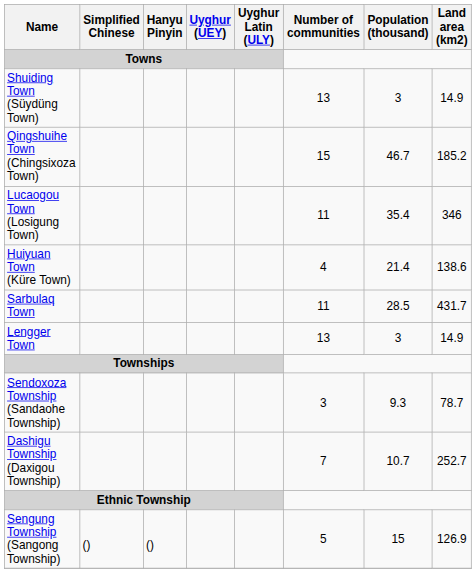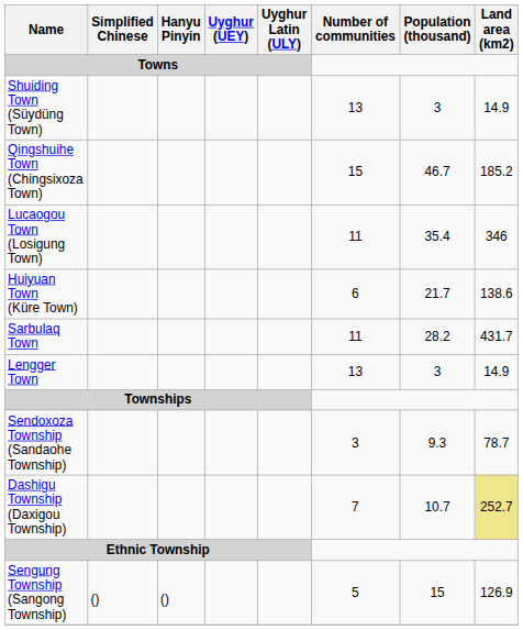 <table class="wikitable" align="center" style="width:50%; border="1">
 <tr>
 <th>Name</th>
 <th>Simplified Chinese</th>
 <th>Hanyu Pinyin</th>
 <th><a href='#'>Uyghur</a> (<a href='#'>UEY</a>)</th>
 <th>Uyghur Latin (<a href='#'>ULY</a>)</th>
 <th>Number of communities</th>
 <th>Population (thousand)</th>
 <th>Land area (km2)</th>
 </tr>
 <tr>
 <td colspan="5"  style="text-align:center; background:#d3d3d3;"><strong>Towns</strong></td>
 </tr>
 <tr --------->
 <td><a href='#'>Shuiding Town</a><br>(Süydüng Town)</td>
 <td></td>
 <td></td>
 <td></td>
 <td></td>
 <td style="text-align: center" div>13</td>
 <td style="text-align: center" div>3</td>
 <td style="text-align: center" div>14.9</td>
 </tr>
 <tr>
 <td><a href='#'>Qingshuihe Town</a><br>(Chingsixoza Town)</td>
 <td></td>
 <td></td>
 <td></td>
 <td></td>
 <td style="text-align: center" div>15</td>
 <td style="text-align: center" div>46.7</td>
 <td style="text-align: center" div>185.2</td>
 </tr>
 <tr>
 <td><a href='#'>Lucaogou Town</a><br>(Losigung Town)</td>
 <td></td>
 <td></td>
 <td></td>
 <td></td>
 <td style="text-align: center" div>11</td>
 <td style="text-align: center" div>35.4</td>
 <td style="text-align: center" div>346</td>
 </tr>
 <tr>
 <td><a href='#'>Huiyuan Town</a><br>(Küre Town)</td>
 <td></td>
 <td></td>
 <td></td>
 <td></td>
-<td style="text-align: center" div>4</td>
-<td style="text-align: center" div>21.4</td>
+<td style="text-align: center" div>6</td>
+<td style="text-align: center" div>21.7</td>
 <td style="text-align: center" div>138.6</td>
 </tr>
 <tr>
 <td><a href='#'>Sarbulaq Town</a></td>
 <td></td>
 <td></td>
 <td></td>
 <td></td>
 <td style="text-align: center" div>11</td>
-<td style="text-align: center" div>28.5</td>
+<td style="text-align: center" div>28.2</td>
 <td style="text-align: center" div>431.7</td>
 </tr>
 <tr>
 <td><a href='#'>Lengger Town</a></td>
 <td></td>
 <td></td>
 <td></td>
 <td></td>
 <td style="text-align: center" div>13</td>
 <td style="text-align: center" div>3</td>
 <td style="text-align: center" div>14.9</td>
 </tr>
 <tr>
 <td colspan="5"  style="text-align:center; background:#d3d3d3;"><strong>Townships</strong></td>
 </tr>
 <tr --------->
 <td><a href='#'>Sendoxoza Township</a><br>(Sandaohe Township)</td>
 <td></td>
 <td></td>
 <td></td>
 <td></td>
 <td style="text-align: center" div>3</td>
 <td style="text-align: center" div>9.3</td>
 <td style="text-align: center" div>78.7</td>
 </tr>
 <tr>
 <td><a href='#'>Dashigu Township</a><br>(Daxigou Township)</td>
 <td></td>
 <td></td>
 <td></td>
 <td></td>
 <td style="text-align: center" div>7</td>
 <td style="text-align: center" div>10.7</td>
-<td style="text-align: center" div>252.7</td>
+<td style="background: khaki; text-align: center" div>252.7</td>
 </tr>
 <tr>
 <td colspan="5"  style="text-align:center; background:#d3d3d3;"><strong>Ethnic Township</strong></td>
 </tr>
 <tr --------->
 <td><a href='#'>Sengung Township</a><br>(Sangong Township)</td>
 <td><br>()</td>
 <td><br>()</td>
 <td></td>
 <td></td>
 <td style="text-align: center" div>5</td>
 <td style="text-align: center" div>15</td>
 <td style="text-align: center" div>126.9</td>
 </tr>
 <tr>
 </tr>
 </table>
